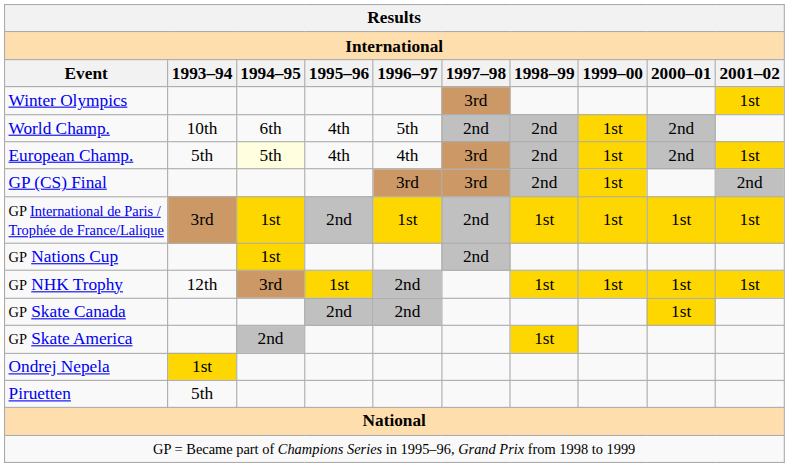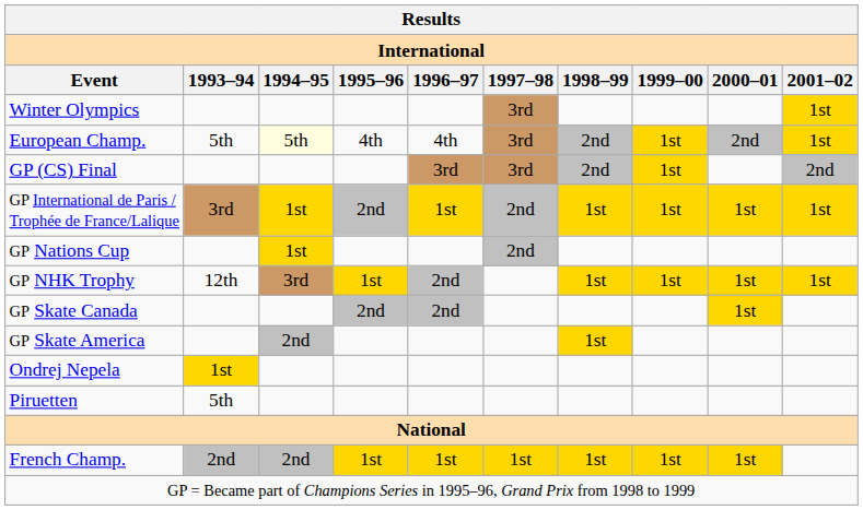 <table class="wikitable" style="text-align:center">
 <tr>
 <th colspan=10 align=center>Results</th>
 </tr>
 <tr>
 <th style="background-color: #ffdead; " colspan=10 align=center>International</th>
 </tr>
 <tr>
 <th>Event</th>
 <th>1993–94</th>
 <th>1994–95</th>
 <th>1995–96</th>
 <th>1996–97</th>
 <th>1997–98</th>
 <th>1998–99</th>
 <th>1999–00</th>
 <th>2000–01</th>
 <th>2001–02</th>
 </tr>
 <tr>
 <td align=left><a href='#'>Winter Olympics</a></td>
 <td></td>
 <td></td>
 <td></td>
 <td></td>
 <td bgcolor=cc9966>3rd</td>
 <td></td>
 <td></td>
 <td></td>
 <td bgcolor=gold>1st</td>
-</tr>
-<tr>
-<td align=left><a href='#'>World Champ.</a></td>
-<td>10th</td>
-<td>6th</td>
-<td>4th</td>
-<td>5th</td>
-<td bgcolor=silver>2nd</td>
-<td bgcolor=silver>2nd</td>
-<td bgcolor=gold>1st</td>
-<td bgcolor=silver>2nd</td>
-<td></td>
 </tr>
 <tr>
 <td align=left><a href='#'>European Champ.</a></td>
 <td>5th</td>
 <td style="background: lightyellow;">5th</td>
 <td>4th</td>
 <td>4th</td>
 <td bgcolor=cc9966>3rd</td>
 <td bgcolor=silver>2nd</td>
 <td bgcolor=gold>1st</td>
 <td bgcolor=silver>2nd</td>
 <td bgcolor=gold>1st</td>
 </tr>
 <tr>
 <td align=left><a href='#'>GP (CS) Final</a></td>
 <td></td>
 <td></td>
 <td></td>
 <td bgcolor=cc9966>3rd</td>
 <td bgcolor=cc9966>3rd</td>
 <td bgcolor=silver>2nd</td>
 <td bgcolor=gold>1st</td>
 <td></td>
 <td bgcolor=silver>2nd</td>
 </tr>
 <tr>
 <td align=left><small>GP <a href='#'>International de Paris / <br> Trophée de France/Lalique</a></small></td>
 <td bgcolor=cc9966>3rd</td>
 <td bgcolor=gold>1st</td>
 <td bgcolor=silver>2nd</td>
 <td bgcolor=gold>1st</td>
 <td bgcolor=silver>2nd</td>
 <td bgcolor=gold>1st</td>
 <td bgcolor=gold>1st</td>
 <td bgcolor=gold>1st</td>
 <td bgcolor=gold>1st</td>
 </tr>
 <tr>
 <td align=left><small>GP</small> <a href='#'>Nations Cup</a></td>
 <td></td>
 <td bgcolor=gold>1st</td>
 <td></td>
 <td></td>
 <td bgcolor=silver>2nd</td>
 <td></td>
 <td></td>
 <td></td>
 <td></td>
 </tr>
 <tr>
 <td align=left><small>GP</small> <a href='#'>NHK Trophy</a></td>
 <td>12th</td>
 <td bgcolor=cc9966>3rd</td>
 <td bgcolor=gold>1st</td>
 <td bgcolor=silver>2nd</td>
 <td></td>
 <td bgcolor=gold>1st</td>
 <td bgcolor=gold>1st</td>
 <td bgcolor=gold>1st</td>
 <td bgcolor=gold>1st</td>
 </tr>
 <tr>
 <td align=left><small>GP</small> <a href='#'>Skate Canada</a></td>
 <td></td>
 <td></td>
 <td bgcolor=silver>2nd</td>
 <td bgcolor=silver>2nd</td>
 <td></td>
 <td></td>
 <td></td>
 <td bgcolor=gold>1st</td>
 <td></td>
 </tr>
 <tr>
 <td align=left><small>GP</small> <a href='#'>Skate America</a></td>
 <td></td>
 <td bgcolor=silver>2nd</td>
 <td></td>
 <td></td>
 <td></td>
 <td bgcolor=gold>1st</td>
 <td></td>
 <td></td>
 <td></td>
 </tr>
 <tr>
 <td align=left><a href='#'>Ondrej Nepela</a></td>
 <td bgcolor=gold>1st</td>
 <td></td>
 <td></td>
 <td></td>
 <td></td>
 <td></td>
 <td></td>
 <td></td>
 <td></td>
 </tr>
 <tr>
 <td align=left><a href='#'>Piruetten</a></td>
 <td>5th</td>
 <td></td>
 <td></td>
 <td></td>
 <td></td>
 <td></td>
 <td></td>
 <td></td>
 <td></td>
 </tr>
 <tr>
 <th style="background-color: #ffdead; " colspan=10 align=center>National</th>
 </tr>
 <tr>
+<td align=left><a href='#'>French Champ.</a></td>
+<td bgcolor=silver>2nd</td>
+<td bgcolor=silver>2nd</td>
+<td bgcolor=gold>1st</td>
+<td bgcolor=gold>1st</td>
+<td bgcolor=gold>1st</td>
+<td bgcolor=gold>1st</td>
+<td bgcolor=gold>1st</td>
+<td bgcolor=gold>1st</td>
+<td></td>
+</tr>
+<tr>
 <td colspan=10 align=center><small> GP = Became part of <em>Champions Series</em> in 1995–96, <em>Grand Prix</em> from 1998 to 1999 </small></td>
 </tr>
 </table>
